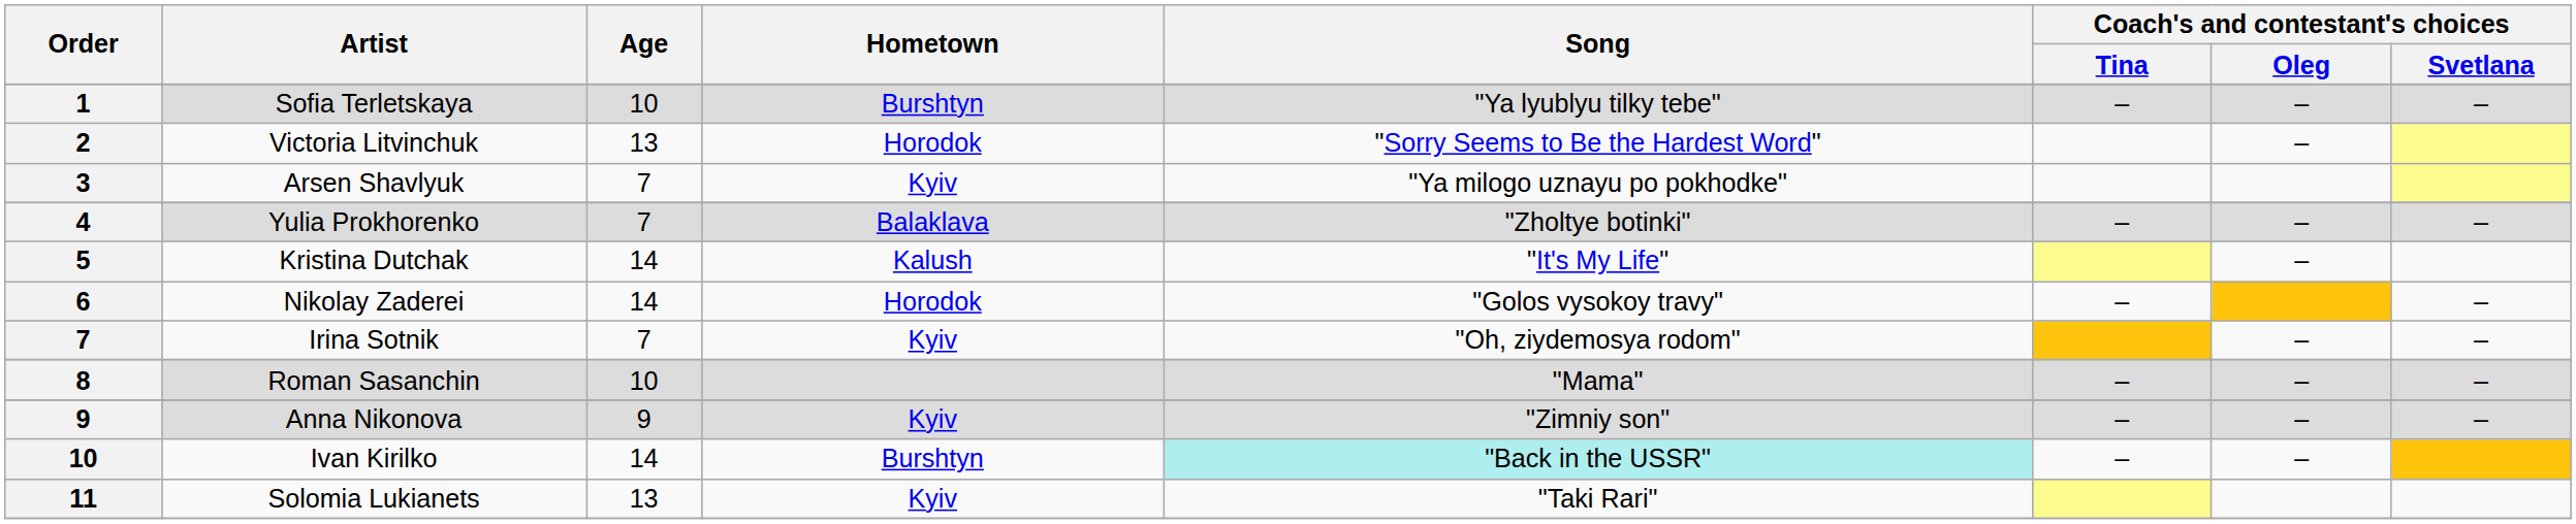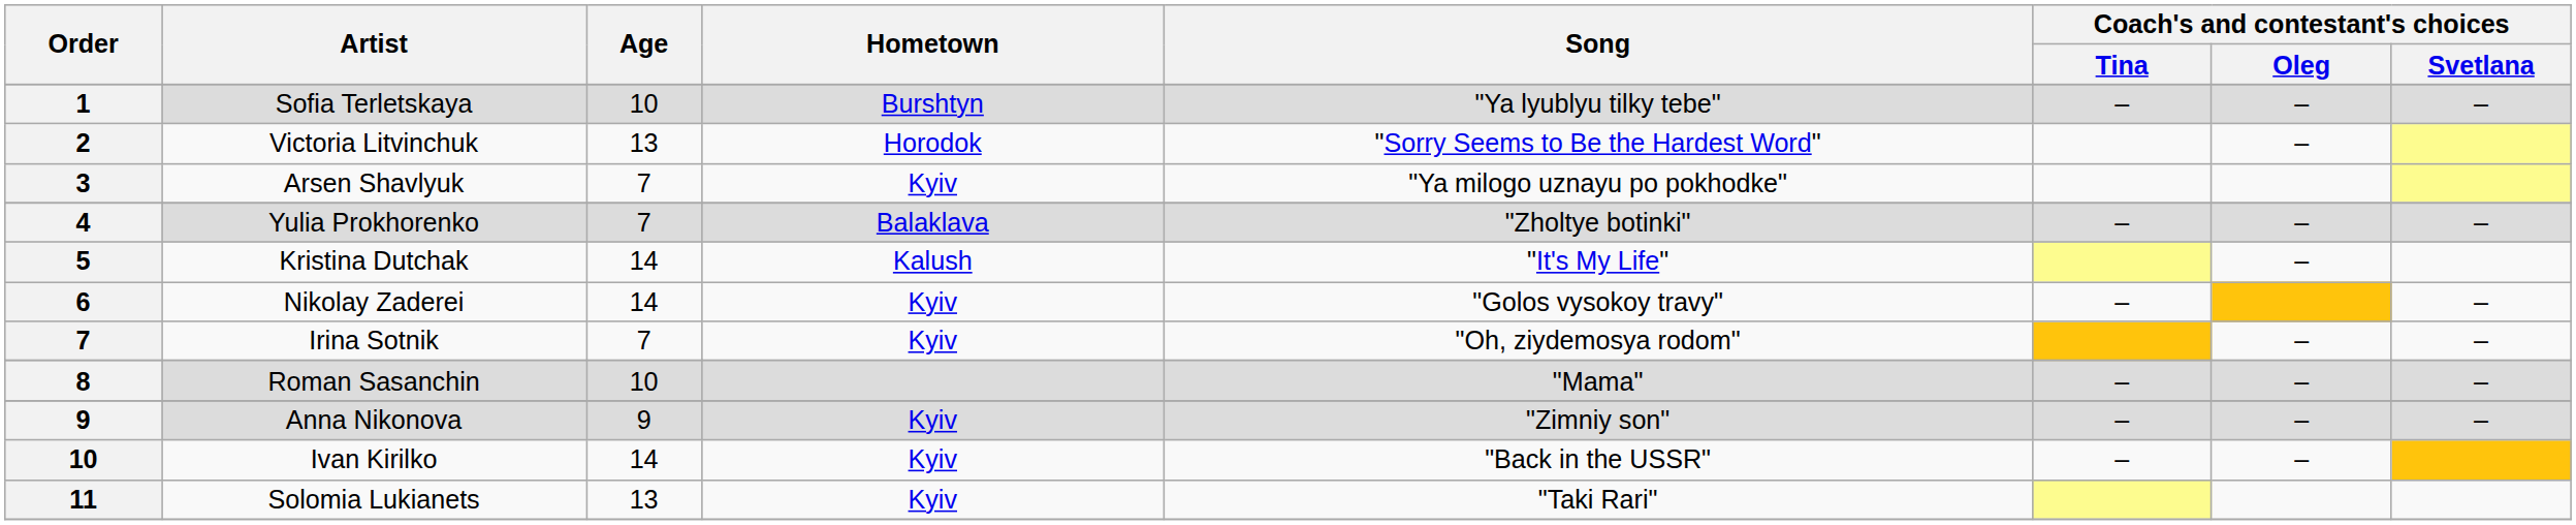 <table class="wikitable" style="text-align:center; line-height:17px; width:100%;">
 <tr>
 <th scope="col" rowspan="2" style="width=05%;">Order</th>
 <th scope="col" rowspan="2" style="width=20%;">Artist</th>
 <th scope="col" rowspan="2" style="width=05%;">Age</th>
 <th scope="col" rowspan="2" style="width:18%;">Hometown</th>
 <th scope="col" rowspan="2" style="width=22%;">Song</th>
 <th scope="col" colspan="4" style="width=28%;">Coach's and contestant's choices</th>
 </tr>
 <tr>
 <th width="07%"><a href='#'>Tina</a></th>
 <th width="07%"><a href='#'>Oleg</a></th>
 <th width="07%"><a href='#'>Svetlana</a></th>
 </tr>
 <tr>
 </tr>
 <tr style="background:#DCDCDC;">
 <th>1</th>
 <td>Sofia Terletskaya</td>
 <td>10</td>
 <td><a href='#'>Burshtyn</a></td>
 <td>"Ya lyublyu tilky tebe"</td>
 <td>–</td>
 <td>–</td>
 <td>–</td>
 </tr>
 <tr>
 <th>2</th>
 <td>Victoria Litvinchuk</td>
 <td>13</td>
 <td><a href='#'>Horodok</a></td>
 <td>"<a href='#'>Sorry Seems to Be the Hardest Word</a>"</td>
 <td><strong></strong></td>
 <td>–</td>
 <td style="background:#fdfc8f;"><strong></strong></td>
 </tr>
 <tr>
 <th>3</th>
 <td>Arsen Shavlyuk</td>
 <td>7</td>
 <td><a href='#'>Kyiv</a></td>
 <td>"Ya milogo uznayu po pokhodke"</td>
 <td><strong></strong></td>
 <td><strong></strong></td>
 <td style="background:#fdfc8f;"><strong></strong></td>
 </tr>
 <tr>
 </tr>
 <tr style="background:#DCDCDC;">
 <th>4</th>
 <td>Yulia Prokhorenko</td>
 <td>7</td>
 <td><a href='#'>Balaklava</a></td>
 <td>"Zholtye botinki"</td>
 <td>–</td>
 <td>–</td>
 <td>–</td>
 </tr>
 <tr>
 <th>5</th>
 <td>Kristina Dutchak</td>
 <td>14</td>
 <td><a href='#'>Kalush</a></td>
 <td>"<a href='#'>It's My Life</a>"</td>
 <td style="background:#fdfc8f;"><strong></strong></td>
 <td>–</td>
 <td><strong></strong></td>
 </tr>
 <tr>
 <th>6</th>
 <td>Nikolay Zaderei</td>
 <td>14</td>
-<td><a href='#'>Horodok</a></td>
+<td><a href='#'>Kyiv</a></td>
 <td>"Golos vysokoy travy"</td>
 <td>–</td>
 <td style="background:#ffc40c;"><strong></strong></td>
 <td>–</td>
 </tr>
 <tr>
 <th>7</th>
 <td>Irina Sotnik</td>
 <td>7</td>
 <td><a href='#'>Kyiv</a></td>
 <td>"Oh, ziydemosya rodom"</td>
 <td style="background:#ffc40c;"><strong></strong></td>
 <td>–</td>
 <td>–</td>
 </tr>
 <tr>
 </tr>
 <tr style="background:#DCDCDC;">
 <th>8</th>
 <td>Roman Sasanchin</td>
 <td>10</td>
 <td></td>
 <td>"Mama"</td>
 <td>–</td>
 <td>–</td>
 <td>–</td>
 </tr>
 <tr>
 </tr>
 <tr style="background:#DCDCDC;">
 <th>9</th>
 <td>Anna Nikonova</td>
 <td>9</td>
 <td><a href='#'>Kyiv</a></td>
 <td>"Zimniy son"</td>
 <td>–</td>
 <td>–</td>
 <td>–</td>
 </tr>
 <tr>
 <th>10</th>
 <td>Ivan Kirilko</td>
 <td>14</td>
-<td><a href='#'>Burshtyn</a></td>
-<td style="background: paleturquoise;">"Back in the USSR"</td>
+<td><a href='#'>Kyiv</a></td>
+<td>"Back in the USSR"</td>
 <td>–</td>
 <td>–</td>
 <td style="background:#ffc40c;"><strong></strong></td>
 </tr>
 <tr>
 <th>11</th>
 <td>Solomia Lukianets</td>
 <td>13</td>
 <td><a href='#'>Kyiv</a></td>
 <td>"Taki Rari"</td>
 <td style="background:#fdfc8f;"><strong></strong></td>
 <td><strong></strong></td>
 <td><strong></strong></td>
 </tr>
 <tr>
 </tr>
 </table>
